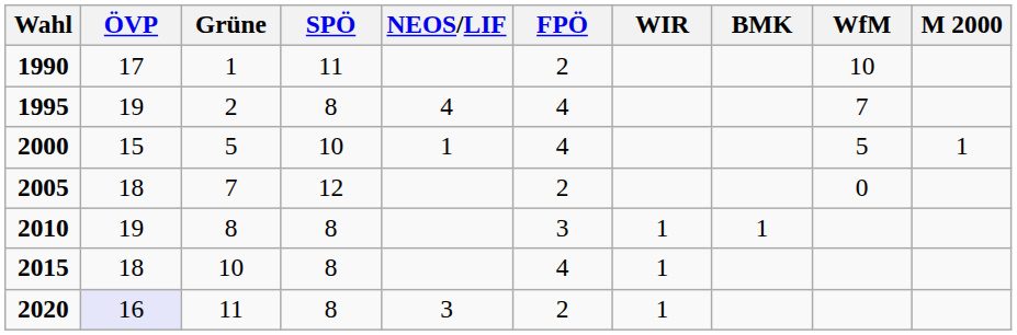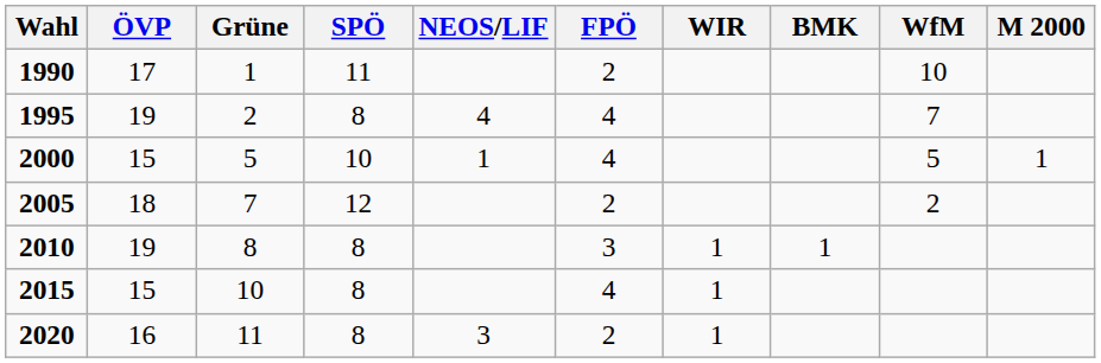 <table class="wikitable" style="text-align:center;">
 <tr>
 <th style="width:40px">Wahl</th>
 <th style="width:55px"><a href='#'>ÖVP</a></th>
 <th style="width:55px">Grüne</th>
 <th style="width:55px"><a href='#'>SPÖ</a></th>
 <th style="width:55px"><a href='#'>NEOS</a>/<a href='#'>LIF</a></th>
 <th style="width:55px"><a href='#'>FPÖ</a></th>
 <th style="width:55px">WIR</th>
 <th style="width:55px">BMK</th>
 <th style="width:55px">WfM</th>
 <th style="width:55px">M 2000</th>
 </tr>
 <tr>
 <td><strong>1990</strong></td>
 <td>17</td>
 <td>1</td>
 <td>11</td>
 <td></td>
 <td>2</td>
 <td></td>
 <td></td>
 <td>10</td>
 <td></td>
 </tr>
 <tr>
 <td><strong>1995</strong></td>
 <td>19</td>
 <td>2</td>
 <td>8</td>
 <td>4</td>
 <td>4</td>
 <td></td>
 <td></td>
 <td>7</td>
 <td></td>
 </tr>
 <tr>
 <td><strong>2000</strong></td>
 <td>15</td>
 <td>5</td>
 <td>10</td>
 <td>1</td>
 <td>4</td>
 <td></td>
 <td></td>
 <td>5</td>
 <td>1</td>
 </tr>
 <tr>
 <td><strong>2005</strong></td>
 <td>18</td>
 <td>7</td>
 <td>12</td>
 <td></td>
 <td>2</td>
 <td></td>
 <td></td>
-<td>0</td>
+<td>2</td>
 <td></td>
 </tr>
 <tr>
 <td><strong>2010</strong></td>
 <td>19</td>
 <td>8</td>
 <td>8</td>
 <td></td>
 <td>3</td>
 <td>1</td>
 <td>1</td>
 <td></td>
 <td></td>
 </tr>
 <tr>
 <td><strong>2015</strong></td>
-<td>18</td>
+<td>15</td>
 <td>10</td>
 <td>8</td>
 <td></td>
 <td>4</td>
 <td>1</td>
 <td></td>
 <td></td>
 <td></td>
 </tr>
 <tr>
 <td><strong>2020</strong></td>
-<td style="background: lavender;">16</td>
+<td>16</td>
 <td>11</td>
 <td>8</td>
 <td>3</td>
 <td>2</td>
 <td>1</td>
 <td></td>
 <td></td>
 <td></td>
 </tr>
 </table>
